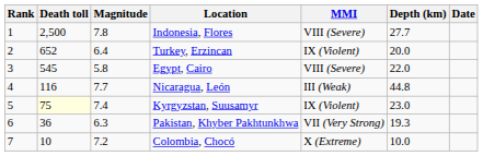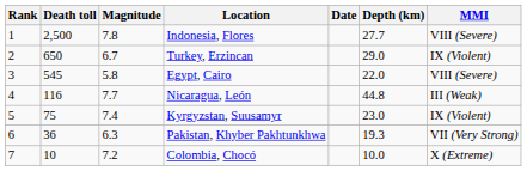 <table class="sortable wikitable" style="font-size:100%;">
 <tr>
 <th>Rank</th>
 <th>Death toll</th>
 <th>Magnitude</th>
 <th>Location</th>
+<th>Date</th>
+<th>Depth (km)</th>
 <th><a href='#'>MMI</a></th>
-<th>Depth (km)</th>
-<th>Date</th>
 </tr>
 <tr>
 <td>1</td>
 <td>2,500</td>
 <td>7.8</td>
 <td> <a href='#'>Indonesia</a>, <a href='#'>Flores</a></td>
+<td></td>
+<td>27.7</td>
 <td>VIII <em>(Severe)</em></td>
-<td>27.7</td>
-<td></td>
 </tr>
 <tr>
 <td>2</td>
-<td>652</td>
-<td>6.4</td>
+<td>650</td>
+<td>6.7</td>
 <td> <a href='#'>Turkey</a>, <a href='#'>Erzincan</a></td>
+<td></td>
+<td>29.0</td>
 <td>IX <em>(Violent)</em></td>
-<td>20.0</td>
-<td></td>
 </tr>
 <tr>
 <td>3</td>
 <td>545</td>
 <td>5.8</td>
 <td> <a href='#'>Egypt</a>, <a href='#'>Cairo</a></td>
+<td></td>
+<td>22.0</td>
 <td>VIII <em>(Severe)</em></td>
-<td>22.0</td>
-<td></td>
 </tr>
 <tr>
 <td>4</td>
 <td>116</td>
 <td>7.7</td>
 <td> <a href='#'>Nicaragua</a>, <a href='#'>León</a></td>
+<td></td>
+<td>44.8</td>
 <td>III <em>(Weak)</em></td>
-<td>44.8</td>
-<td></td>
 </tr>
 <tr>
 <td>5</td>
-<td style="background: lightyellow;">75</td>
+<td>75</td>
 <td>7.4</td>
 <td> <a href='#'>Kyrgyzstan</a>, <a href='#'>Suusamyr</a></td>
+<td></td>
+<td>23.0</td>
 <td>IX <em>(Violent)</em></td>
-<td>23.0</td>
-<td></td>
 </tr>
 <tr>
 <td>6</td>
 <td>36</td>
 <td>6.3</td>
 <td> <a href='#'>Pakistan</a>, <a href='#'>Khyber Pakhtunkhwa</a></td>
+<td></td>
+<td>19.3</td>
 <td>VII <em>(Very Strong)</em></td>
-<td>19.3</td>
-<td></td>
 </tr>
 <tr>
 <td>7</td>
 <td>10</td>
 <td>7.2</td>
 <td> <a href='#'>Colombia</a>, <a href='#'>Chocó</a></td>
+<td></td>
+<td>10.0</td>
 <td>X <em>(Extreme)</em></td>
-<td>10.0</td>
-<td></td>
 </tr>
 </table>
